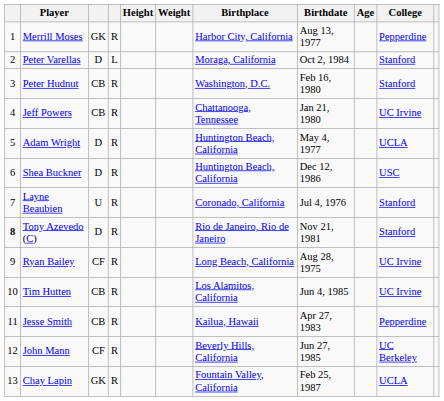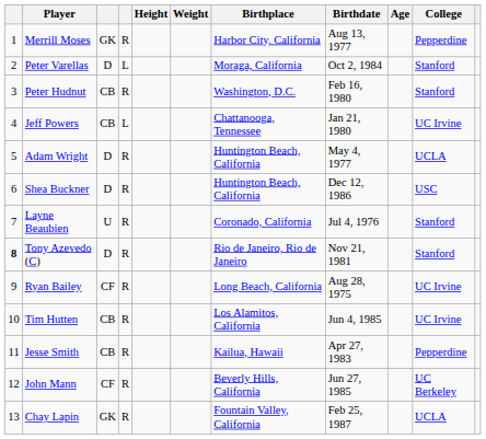 <table class="wikitable sortable" style="text-align: left; font-size: 90%; margin-left: 1em;">
 <tr>
 <th></th>
 <th>Player</th>
 <th></th>
 <th></th>
 <th>Height</th>
 <th>Weight</th>
 <th>Birthplace</th>
 <th>Birthdate</th>
 <th>Age</th>
 <th>College</th>
 <th></th>
 </tr>
 <tr>
 <td style="text-align: center;">1</td>
 <td data-sort-value="Moses, Merrill"><a href='#'>Merrill Moses</a></td>
 <td style="text-align: center;">GK</td>
 <td style="text-align: center;">R</td>
 <td></td>
 <td></td>
 <td> <a href='#'>Harbor City, California</a></td>
 <td>Aug 13, 1977</td>
 <td></td>
 <td><a href='#'>Pepperdine</a></td>
 <td></td>
 </tr>
 <tr>
 <td style="text-align: center;">2</td>
 <td data-sort-value="Varellas, Peter"><a href='#'>Peter Varellas</a></td>
 <td style="text-align: center;">D</td>
 <td style="text-align: center;">L</td>
 <td></td>
 <td></td>
 <td> <a href='#'>Moraga, California</a></td>
 <td>Oct 2, 1984</td>
 <td></td>
 <td><a href='#'>Stanford</a></td>
 <td></td>
 </tr>
 <tr>
 <td style="text-align: center;">3</td>
 <td data-sort-value="Hudnut, Peter"><a href='#'>Peter Hudnut</a></td>
 <td style="text-align: center;">CB</td>
 <td style="text-align: center;">R</td>
 <td></td>
 <td></td>
 <td> <a href='#'>Washington, D.C.</a></td>
 <td>Feb 16, 1980</td>
 <td></td>
 <td><a href='#'>Stanford</a></td>
 <td></td>
 </tr>
 <tr>
 <td style="text-align: center;">4</td>
 <td data-sort-value="Powers, Jeff"><a href='#'>Jeff Powers</a></td>
 <td style="text-align: center;">CB</td>
-<td style="text-align: center;">R</td>
+<td style="text-align: center;">L</td>
 <td></td>
 <td></td>
 <td> <a href='#'>Chattanooga, Tennessee</a></td>
 <td>Jan 21, 1980</td>
 <td></td>
 <td><a href='#'>UC Irvine</a></td>
 <td></td>
 </tr>
 <tr>
 <td style="text-align: center;">5</td>
 <td data-sort-value="Wright, Adam"><a href='#'>Adam Wright</a></td>
 <td style="text-align: center;">D</td>
 <td style="text-align: center;">R</td>
 <td></td>
 <td></td>
 <td> <a href='#'>Huntington Beach, California</a></td>
 <td>May 4, 1977</td>
 <td></td>
 <td><a href='#'>UCLA</a></td>
 <td></td>
 </tr>
 <tr>
 <td style="text-align: center;">6</td>
 <td data-sort-value="Buckner, Shea"><a href='#'>Shea Buckner</a></td>
 <td style="text-align: center;">D</td>
 <td style="text-align: center;">R</td>
 <td></td>
 <td></td>
 <td> <a href='#'>Huntington Beach, California</a></td>
 <td>Dec 12, 1986</td>
 <td></td>
 <td><a href='#'>USC</a></td>
 <td></td>
 </tr>
 <tr>
 <td style="text-align: center;">7</td>
 <td data-sort-value="Beaubien, Layne"><a href='#'>Layne Beaubien</a></td>
 <td style="text-align: center;">U</td>
 <td style="text-align: center;">R</td>
 <td></td>
 <td></td>
 <td> <a href='#'>Coronado, California</a></td>
 <td>Jul 4, 1976</td>
 <td></td>
 <td><a href='#'>Stanford</a></td>
 <td></td>
 </tr>
 <tr>
 <td style="text-align: center;"><strong>8</strong></td>
 <td data-sort-value="Azevedo, Tony"><a href='#'>Tony Azevedo</a> (<a href='#'>C</a>)</td>
 <td style="text-align: center;">D</td>
 <td style="text-align: center;">R</td>
 <td></td>
 <td></td>
 <td> <a href='#'>Rio de Janeiro, Rio de Janeiro</a></td>
 <td>Nov 21, 1981</td>
 <td></td>
 <td><a href='#'>Stanford</a></td>
 <td></td>
 </tr>
 <tr>
 <td style="text-align: center;">9</td>
 <td data-sort-value="Bailey, Ryan"><a href='#'>Ryan Bailey</a></td>
 <td style="text-align: center;">CF</td>
 <td style="text-align: center;">R</td>
 <td></td>
 <td></td>
 <td> <a href='#'>Long Beach, California</a></td>
 <td>Aug 28, 1975</td>
 <td></td>
 <td><a href='#'>UC Irvine</a></td>
 <td></td>
 </tr>
 <tr>
 <td style="text-align: center;">10</td>
 <td data-sort-value="Hutten, Tim"><a href='#'>Tim Hutten</a></td>
 <td style="text-align: center;">CB</td>
 <td style="text-align: center;">R</td>
 <td></td>
 <td></td>
 <td> <a href='#'>Los Alamitos, California</a></td>
 <td>Jun 4, 1985</td>
 <td></td>
 <td><a href='#'>UC Irvine</a></td>
 <td></td>
 </tr>
 <tr>
 <td style="text-align: center;">11</td>
 <td data-sort-value="Smith, Jesse"><a href='#'>Jesse Smith</a></td>
 <td style="text-align: center;">CB</td>
 <td style="text-align: center;">R</td>
 <td></td>
 <td></td>
 <td> <a href='#'>Kailua, Hawaii</a></td>
 <td>Apr 27, 1983</td>
 <td></td>
 <td><a href='#'>Pepperdine</a></td>
 <td></td>
 </tr>
 <tr>
 <td style="text-align: center;">12</td>
 <td data-sort-value="Mann, John"><a href='#'>John Mann</a></td>
 <td style="text-align: center;">CF</td>
 <td style="text-align: center;">R</td>
 <td></td>
 <td></td>
 <td> <a href='#'>Beverly Hills, California</a></td>
 <td>Jun 27, 1985</td>
 <td></td>
 <td><a href='#'>UC Berkeley</a></td>
 <td></td>
 </tr>
 <tr>
 <td style="text-align: center;">13</td>
 <td data-sort-value="Lapin, Chay"><a href='#'>Chay Lapin</a></td>
 <td style="text-align: center;">GK</td>
 <td style="text-align: center;">R</td>
 <td></td>
 <td></td>
 <td> <a href='#'>Fountain Valley, California</a></td>
 <td>Feb 25, 1987</td>
 <td></td>
 <td><a href='#'>UCLA</a></td>
 <td></td>
 </tr>
 </table>
